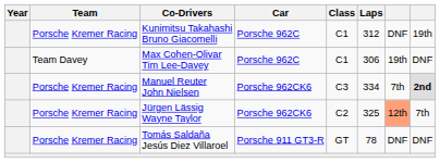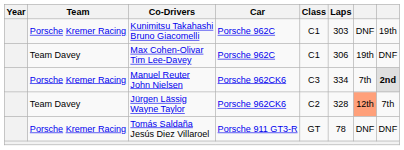 <table class="wikitable" style="text-align:center; font-size:90%">
 <tr>
 <th>Year</th>
 <th>Team</th>
 <th>Co-Drivers</th>
 <th>Car</th>
 <th>Class</th>
 <th>Laps</th>
 <th></th>
 <th></th>
 </tr>
 <tr>
 <th></th>
 <td align="left"> <a href='#'>Porsche</a> <a href='#'>Kremer Racing</a></td>
 <td align="left"> <a href='#'>Kunimitsu Takahashi</a><br> <a href='#'>Bruno Giacomelli</a></td>
 <td align="left"><a href='#'>Porsche 962C</a></td>
 <td>C1</td>
-<td>312</td>
+<td>303</td>
 <td>DNF</td>
 <td>19th</td>
 </tr>
 <tr>
 <th></th>
 <td align="left"> Team Davey</td>
 <td align="left"> <a href='#'>Max Cohen-Olivar</a><br> <a href='#'>Tim Lee-Davey</a></td>
 <td align="left"><a href='#'>Porsche 962C</a></td>
 <td>C1</td>
 <td>306</td>
 <td>19th</td>
 <td>DNF</td>
 </tr>
 <tr>
 <th></th>
 <td align="left"> <a href='#'>Porsche</a> <a href='#'>Kremer Racing</a></td>
 <td align="left"> <a href='#'>Manuel Reuter</a><br> <a href='#'>John Nielsen</a></td>
 <td align="left"><a href='#'>Porsche 962CK6</a></td>
 <td>C3</td>
 <td>334</td>
 <td>7th</td>
 <td style="background:#DFDFDF;"><strong>2nd</strong></td>
 </tr>
 <tr>
 <th></th>
-<td align="left"> <a href='#'>Porsche</a> <a href='#'>Kremer Racing</a></td>
+<td align="left"> Team Davey</td>
 <td align="left"> <a href='#'>Jürgen Lässig</a><br> <a href='#'>Wayne Taylor</a></td>
 <td align="left"><a href='#'>Porsche 962CK6</a></td>
 <td>C2</td>
-<td>325</td>
+<td>328</td>
 <td style="background: lightsalmon;">12th</td>
 <td>7th</td>
 </tr>
 <tr>
 <th></th>
 <td align="left"> <a href='#'>Porsche</a> <a href='#'>Kremer Racing</a></td>
 <td align="left"> <a href='#'>Tomás Saldaña</a><br> Jesús Diez Villaroel</td>
 <td align="left"><a href='#'>Porsche 911 GT3-R</a></td>
 <td>GT</td>
 <td>78</td>
 <td>DNF</td>
 <td>DNF</td>
 </tr>
 <tr>
 <th colspan="8"></th>
 </tr>
 </table>
